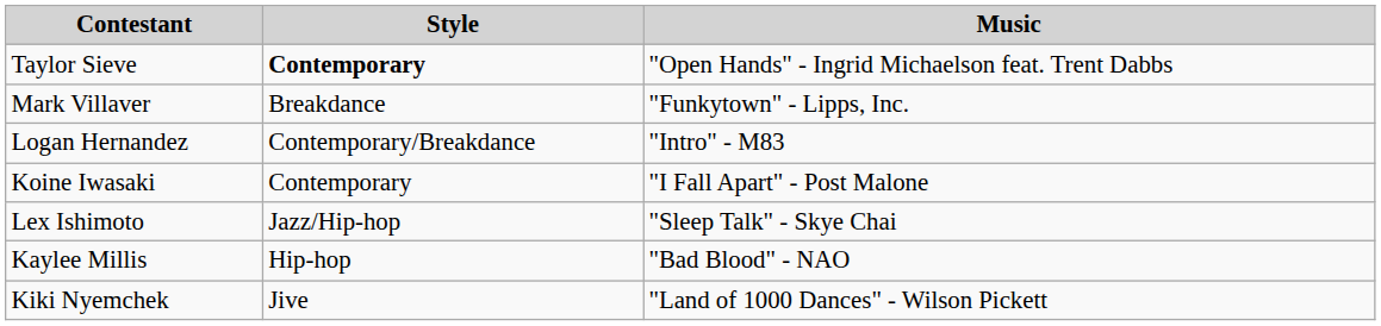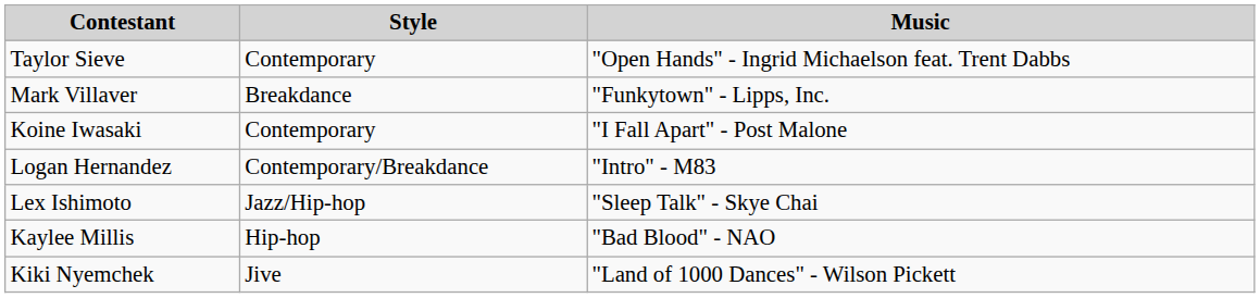 <table class="wikitable" style="width:70%;">
 <tr style="background:lightgrey; text-align:center;">
 <td><strong>Contestant</strong></td>
 <td><strong>Style</strong></td>
 <td><strong>Music</strong></td>
 </tr>
 <tr>
 <td>Taylor Sieve</td>
-<td><strong>Contemporary</strong></td>
+<td>Contemporary</td>
 <td>"Open Hands" - Ingrid Michaelson feat. Trent Dabbs</td>
 </tr>
 <tr>
 <td>Mark Villaver</td>
 <td>Breakdance</td>
 <td>"Funkytown" - Lipps, Inc.</td>
 </tr>
 <tr>
+<td>Koine Iwasaki</td>
+<td>Contemporary</td>
+<td>"I Fall Apart" - Post Malone</td>
+</tr>
+<tr>
 <td>Logan Hernandez</td>
 <td>Contemporary/Breakdance</td>
 <td>"Intro" - M83</td>
-</tr>
-<tr>
-<td>Koine Iwasaki</td>
-<td>Contemporary</td>
-<td>"I Fall Apart" - Post Malone</td>
 </tr>
 <tr>
 <td>Lex Ishimoto</td>
 <td>Jazz/Hip-hop</td>
 <td>"Sleep Talk" - Skye Chai</td>
 </tr>
 <tr>
 <td>Kaylee Millis</td>
 <td>Hip-hop</td>
 <td>"Bad Blood" - NAO</td>
 </tr>
 <tr>
 <td>Kiki Nyemchek</td>
 <td>Jive</td>
 <td>"Land of 1000 Dances" - Wilson Pickett</td>
 </tr>
 </table>
